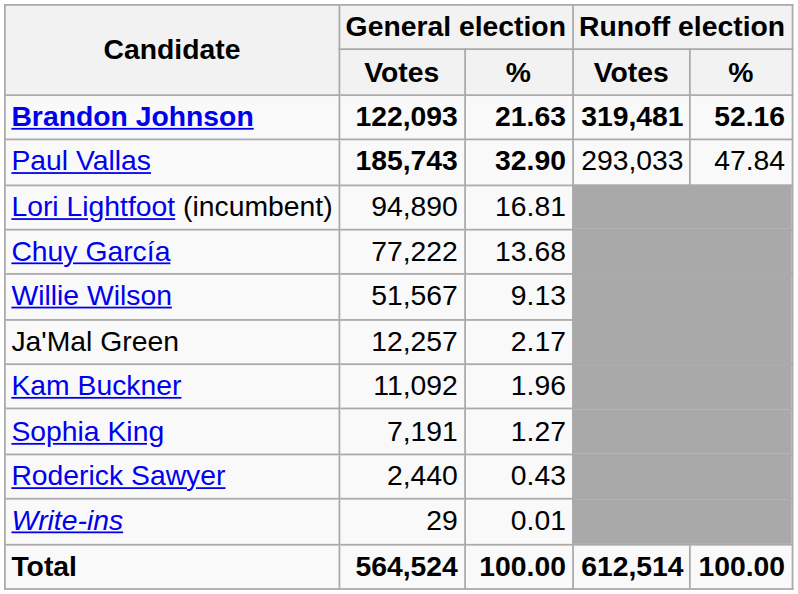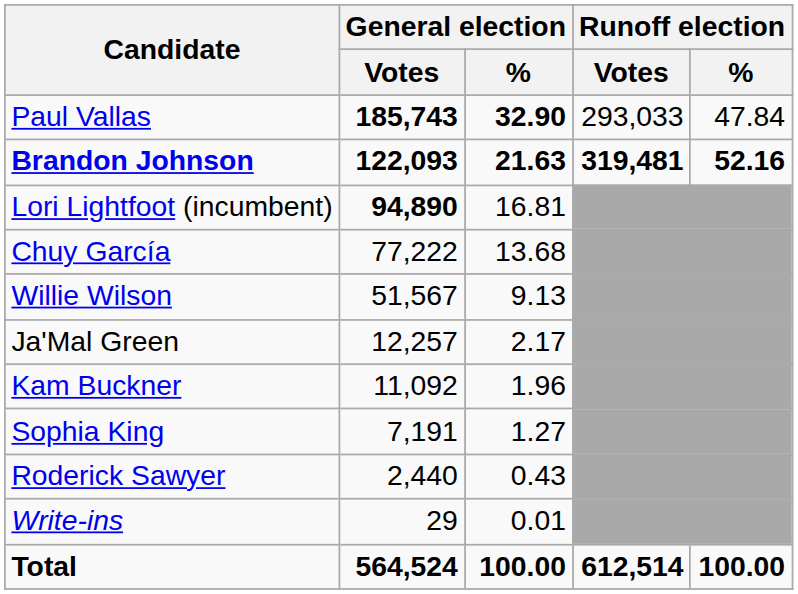 <table class="wikitable">
 <tr>
 <th colspan="1" rowspan="2">Candidate</th>
 <th colspan="2">General election</th>
 <th colspan="2">Runoff election</th>
 </tr>
 <tr>
 <th>Votes</th>
 <th>%</th>
 <th>Votes</th>
 <th>%</th>
 </tr>
 <tr>
+<td><a href='#'>Paul Vallas</a></td>
+<td align="right"><strong>185,743</strong></td>
+<td align="right"><strong>32.90</strong></td>
+<td align="right">293,033</td>
+<td align="right">47.84</td>
+</tr>
+<tr>
 <td><strong><a href='#'>Brandon Johnson</a></strong></td>
 <td align="right"><strong>122,093</strong></td>
 <td align="right"><strong>21.63</strong></td>
 <td align="right"><strong>319,481</strong></td>
 <td align="right"><strong>52.16</strong></td>
 </tr>
 <tr>
-<td><a href='#'>Paul Vallas</a></td>
-<td align="right"><strong>185,743</strong></td>
-<td align="right"><strong>32.90</strong></td>
-<td align="right">293,033</td>
-<td align="right">47.84</td>
-</tr>
-<tr>
 <td><a href='#'>Lori Lightfoot</a> (incumbent)</td>
-<td align="right">94,890</td>
+<td align="right"><strong>94,890</strong></td>
 <td align="right">16.81</td>
 <td colspan=2 bgcolor=darkgray></td>
 </tr>
 <tr>
 <td><a href='#'>Chuy García</a></td>
 <td align="right">77,222</td>
 <td align="right">13.68</td>
 <td colspan=2 bgcolor=darkgray></td>
 </tr>
 <tr>
 <td><a href='#'>Willie Wilson</a></td>
 <td align="right">51,567</td>
 <td align="right">9.13</td>
 <td colspan=2 bgcolor=darkgray></td>
 </tr>
 <tr>
 <td>Ja'Mal Green</td>
 <td align="right">12,257</td>
 <td align="right">2.17</td>
 <td colspan=2 bgcolor=darkgray></td>
 </tr>
 <tr>
 <td><a href='#'>Kam Buckner</a></td>
 <td align="right">11,092</td>
 <td align="right">1.96</td>
 <td colspan=2 bgcolor=darkgray></td>
 </tr>
 <tr>
 <td><a href='#'>Sophia King</a></td>
 <td align="right">7,191</td>
 <td align="right">1.27</td>
 <td colspan=2 bgcolor=darkgray></td>
 </tr>
 <tr>
 <td><a href='#'>Roderick Sawyer</a></td>
 <td align="right">2,440</td>
 <td align="right">0.43</td>
 <td colspan=2 bgcolor=darkgray></td>
 </tr>
 <tr>
 <td><em><a href='#'>Write-ins</a></em></td>
 <td align="right">29</td>
 <td align="right">0.01</td>
 <td colspan=2 bgcolor=darkgray></td>
 </tr>
 <tr>
 <td><strong>Total</strong></td>
 <td align="right"><strong>564,524</strong></td>
 <td align="right"><strong>100.00</strong></td>
 <td align="right"><strong>612,514</strong></td>
 <td align="right"><strong>100.00</strong></td>
 </tr>
 </table>
